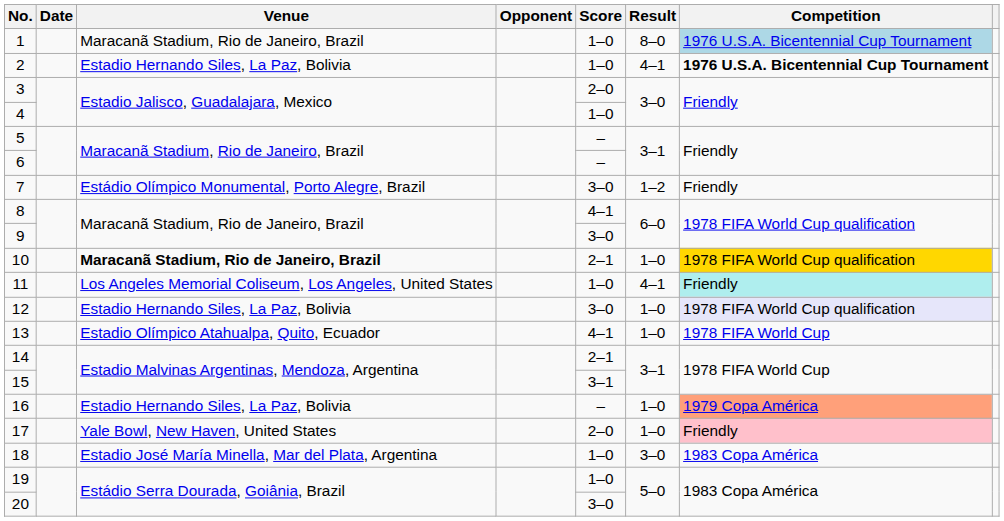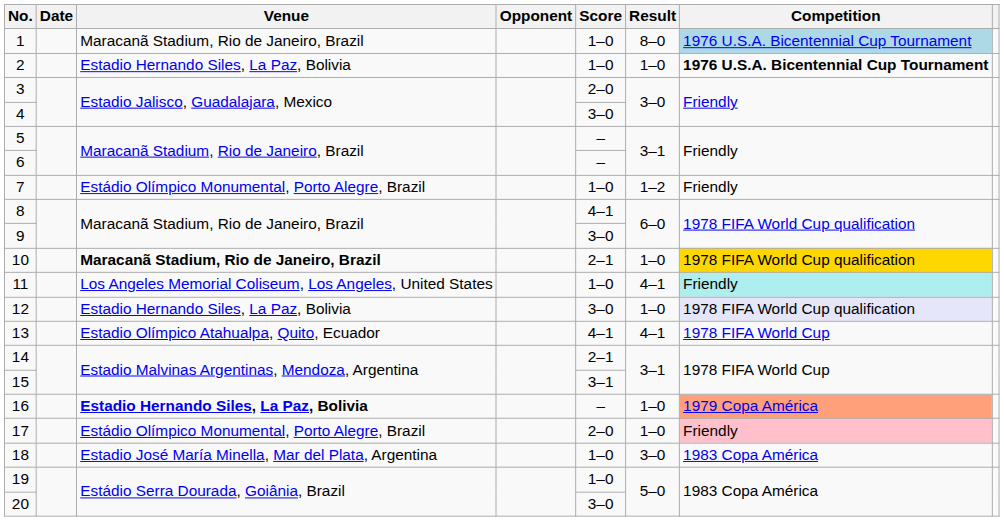 <table class="wikitable sortable">
 <tr>
 <th scope="col">No.</th>
 <th scope="col">Date</th>
 <th scope="col">Venue</th>
 <th scope="col">Opponent</th>
 <th scope="col">Score</th>
 <th scope="col">Result</th>
 <th scope="col">Competition</th>
 <th scope="col" class="unsortable"></th>
 </tr>
 <tr>
 <td style="text-align:center">1</td>
 <td></td>
 <td>Maracanã Stadium, Rio de Janeiro, Brazil</td>
 <td></td>
 <td style="text-align:center">1–0</td>
 <td style="text-align:center">8–0</td>
 <td style="background: lightblue;"><a href='#'>1976 U.S.A. Bicentennial Cup Tournament</a></td>
 <td></td>
 </tr>
 <tr>
 <td style="text-align:center">2</td>
 <td></td>
 <td><a href='#'>Estadio Hernando Siles</a>, <a href='#'>La Paz</a>, Bolivia</td>
 <td></td>
 <td style="text-align:center">1–0</td>
-<td style="text-align:center">4–1</td>
+<td style="text-align:center">1–0</td>
 <td><strong>1976 U.S.A. Bicentennial Cup Tournament</strong></td>
 <td></td>
 </tr>
 <tr>
 <td style="text-align:center">3</td>
 <td rowspan="2"></td>
 <td rowspan="2"><a href='#'>Estadio Jalisco</a>, <a href='#'>Guadalajara</a>, Mexico</td>
 <td rowspan="2"></td>
 <td style="text-align:center">2–0</td>
 <td rowspan="2" style="text-align:center">3–0</td>
 <td rowspan="2"><a href='#'>Friendly</a></td>
 <td rowspan="2"></td>
 </tr>
 <tr>
 <td style="text-align:center">4</td>
-<td style="text-align:center">1–0</td>
+<td style="text-align:center">3–0</td>
 </tr>
 <tr>
 <td style="text-align:center">5</td>
 <td rowspan="2"></td>
 <td rowspan="2"><a href='#'>Maracanã Stadium</a>, <a href='#'>Rio de Janeiro</a>, Brazil</td>
 <td rowspan="2"></td>
 <td style="text-align:center">–</td>
 <td rowspan="2" style="text-align:center">3–1</td>
 <td rowspan="2">Friendly</td>
 <td rowspan="2"></td>
 </tr>
 <tr>
 <td style="text-align:center">6</td>
 <td style="text-align:center">–</td>
 </tr>
 <tr>
 <td style="text-align:center">7</td>
 <td></td>
 <td><a href='#'>Estádio Olímpico Monumental</a>, <a href='#'>Porto Alegre</a>, Brazil</td>
 <td></td>
-<td style="text-align:center">3–0</td>
+<td style="text-align:center">1–0</td>
 <td style="text-align:center">1–2</td>
 <td>Friendly</td>
 <td></td>
 </tr>
 <tr>
 <td style="text-align:center">8</td>
 <td rowspan="2"></td>
 <td rowspan="2">Maracanã Stadium, Rio de Janeiro, Brazil</td>
 <td rowspan="2"></td>
 <td style="text-align:center">4–1</td>
 <td rowspan="2" style="text-align:center">6–0</td>
 <td rowspan="2"><a href='#'>1978 FIFA World Cup qualification</a></td>
 <td rowspan="2"></td>
 </tr>
 <tr>
 <td style="text-align:center">9</td>
 <td style="text-align:center">3–0</td>
 </tr>
 <tr>
 <td style="text-align:center">10</td>
 <td></td>
 <td><strong>Maracanã Stadium, Rio de Janeiro, Brazil</strong></td>
 <td></td>
 <td style="text-align:center">2–1</td>
 <td style="text-align:center">1–0</td>
 <td style="background: gold;">1978 FIFA World Cup qualification</td>
 <td></td>
 </tr>
 <tr>
 <td style="text-align:center">11</td>
 <td></td>
 <td><a href='#'>Los Angeles Memorial Coliseum</a>, <a href='#'>Los Angeles</a>, United States</td>
 <td></td>
 <td style="text-align:center">1–0</td>
 <td style="text-align:center">4–1</td>
 <td style="background: paleturquoise;">Friendly</td>
 <td></td>
 </tr>
 <tr>
 <td style="text-align:center">12</td>
 <td></td>
 <td><a href='#'>Estadio Hernando Siles</a>, <a href='#'>La Paz</a>, Bolivia</td>
 <td></td>
 <td style="text-align:center">3–0</td>
 <td style="text-align:center">1–0</td>
 <td style="background: lavender;">1978 FIFA World Cup qualification</td>
 <td></td>
 </tr>
 <tr>
 <td style="text-align:center">13</td>
 <td></td>
 <td><a href='#'>Estadio Olímpico Atahualpa</a>, <a href='#'>Quito</a>, Ecuador</td>
 <td></td>
 <td style="text-align:center">4–1</td>
-<td style="text-align:center">1–0</td>
+<td style="text-align:center">4–1</td>
 <td><a href='#'>1978 FIFA World Cup</a></td>
 <td></td>
 </tr>
 <tr>
 <td style="text-align:center">14</td>
 <td rowspan="2"></td>
 <td rowspan="2"><a href='#'>Estadio Malvinas Argentinas</a>, <a href='#'>Mendoza</a>, Argentina</td>
 <td rowspan="2"></td>
 <td style="text-align:center">2–1</td>
 <td rowspan="2" style="text-align:center">3–1</td>
 <td rowspan="2">1978 FIFA World Cup</td>
 <td rowspan="2"></td>
 </tr>
 <tr>
 <td style="text-align:center">15</td>
 <td style="text-align:center">3–1</td>
 </tr>
 <tr>
 <td style="text-align:center">16</td>
 <td></td>
-<td><a href='#'>Estadio Hernando Siles</a>, <a href='#'>La Paz</a>, Bolivia</td>
+<td><strong><a href='#'>Estadio Hernando Siles</a>, <a href='#'>La Paz</a>, Bolivia</strong></td>
 <td></td>
 <td style="text-align:center">–</td>
 <td style="text-align:center">1–0</td>
 <td style="background: lightsalmon;"><a href='#'>1979 Copa América</a></td>
 <td></td>
 </tr>
 <tr>
 <td style="text-align:center">17</td>
 <td></td>
-<td><a href='#'>Yale Bowl</a>, <a href='#'>New Haven</a>, United States</td>
+<td><a href='#'>Estádio Olímpico Monumental</a>, <a href='#'>Porto Alegre</a>, Brazil</td>
 <td></td>
 <td style="text-align:center">2–0</td>
 <td style="text-align:center">1–0</td>
 <td style="background: pink;">Friendly</td>
 <td></td>
 </tr>
 <tr>
 <td style="text-align:center">18</td>
 <td></td>
 <td><a href='#'>Estadio José María Minella</a>, <a href='#'>Mar del Plata</a>, Argentina</td>
 <td></td>
 <td style="text-align:center">1–0</td>
 <td style="text-align:center">3–0</td>
 <td><a href='#'>1983 Copa América</a></td>
 <td></td>
 </tr>
 <tr>
 <td style="text-align:center">19</td>
 <td rowspan="2"></td>
 <td rowspan="2"><a href='#'>Estádio Serra Dourada</a>, <a href='#'>Goiânia</a>, Brazil</td>
 <td rowspan="2"></td>
 <td style="text-align:center">1–0</td>
 <td rowspan="2" style="text-align:center">5–0</td>
 <td rowspan="2">1983 Copa América</td>
 <td rowspan="2"></td>
 </tr>
 <tr>
 <td style="text-align:center">20</td>
 <td style="text-align:center">3–0</td>
 </tr>
 </table>
